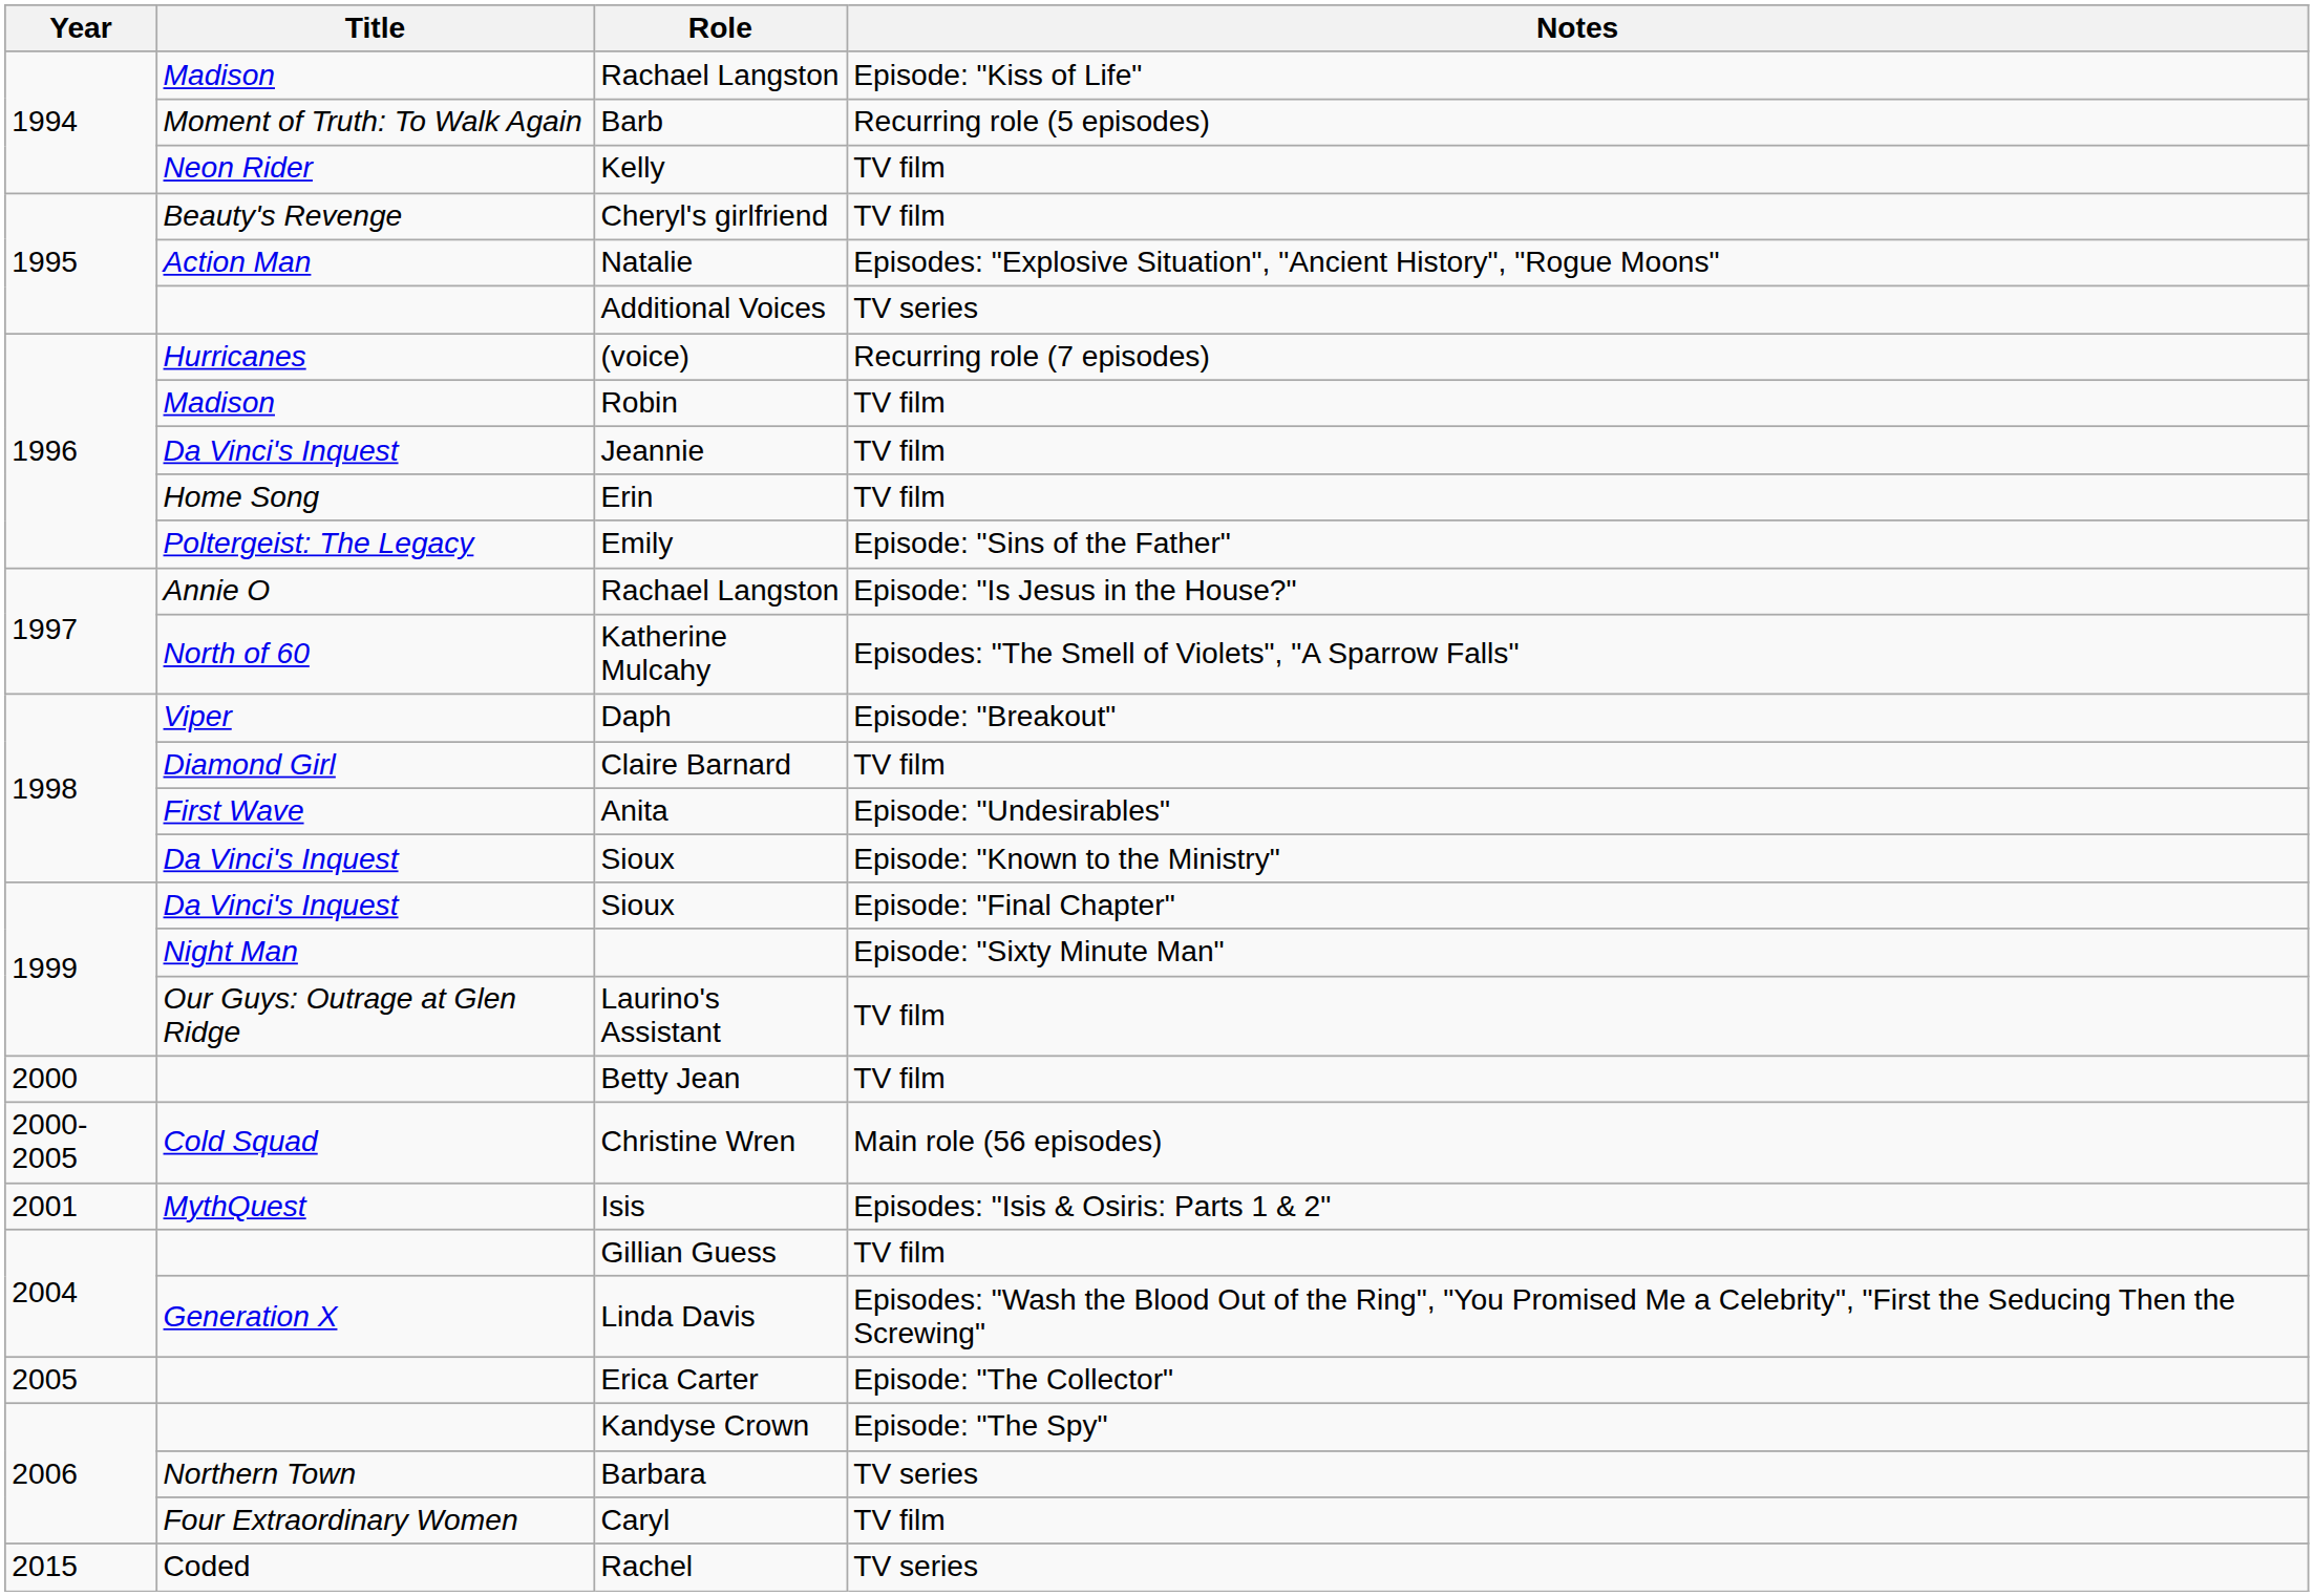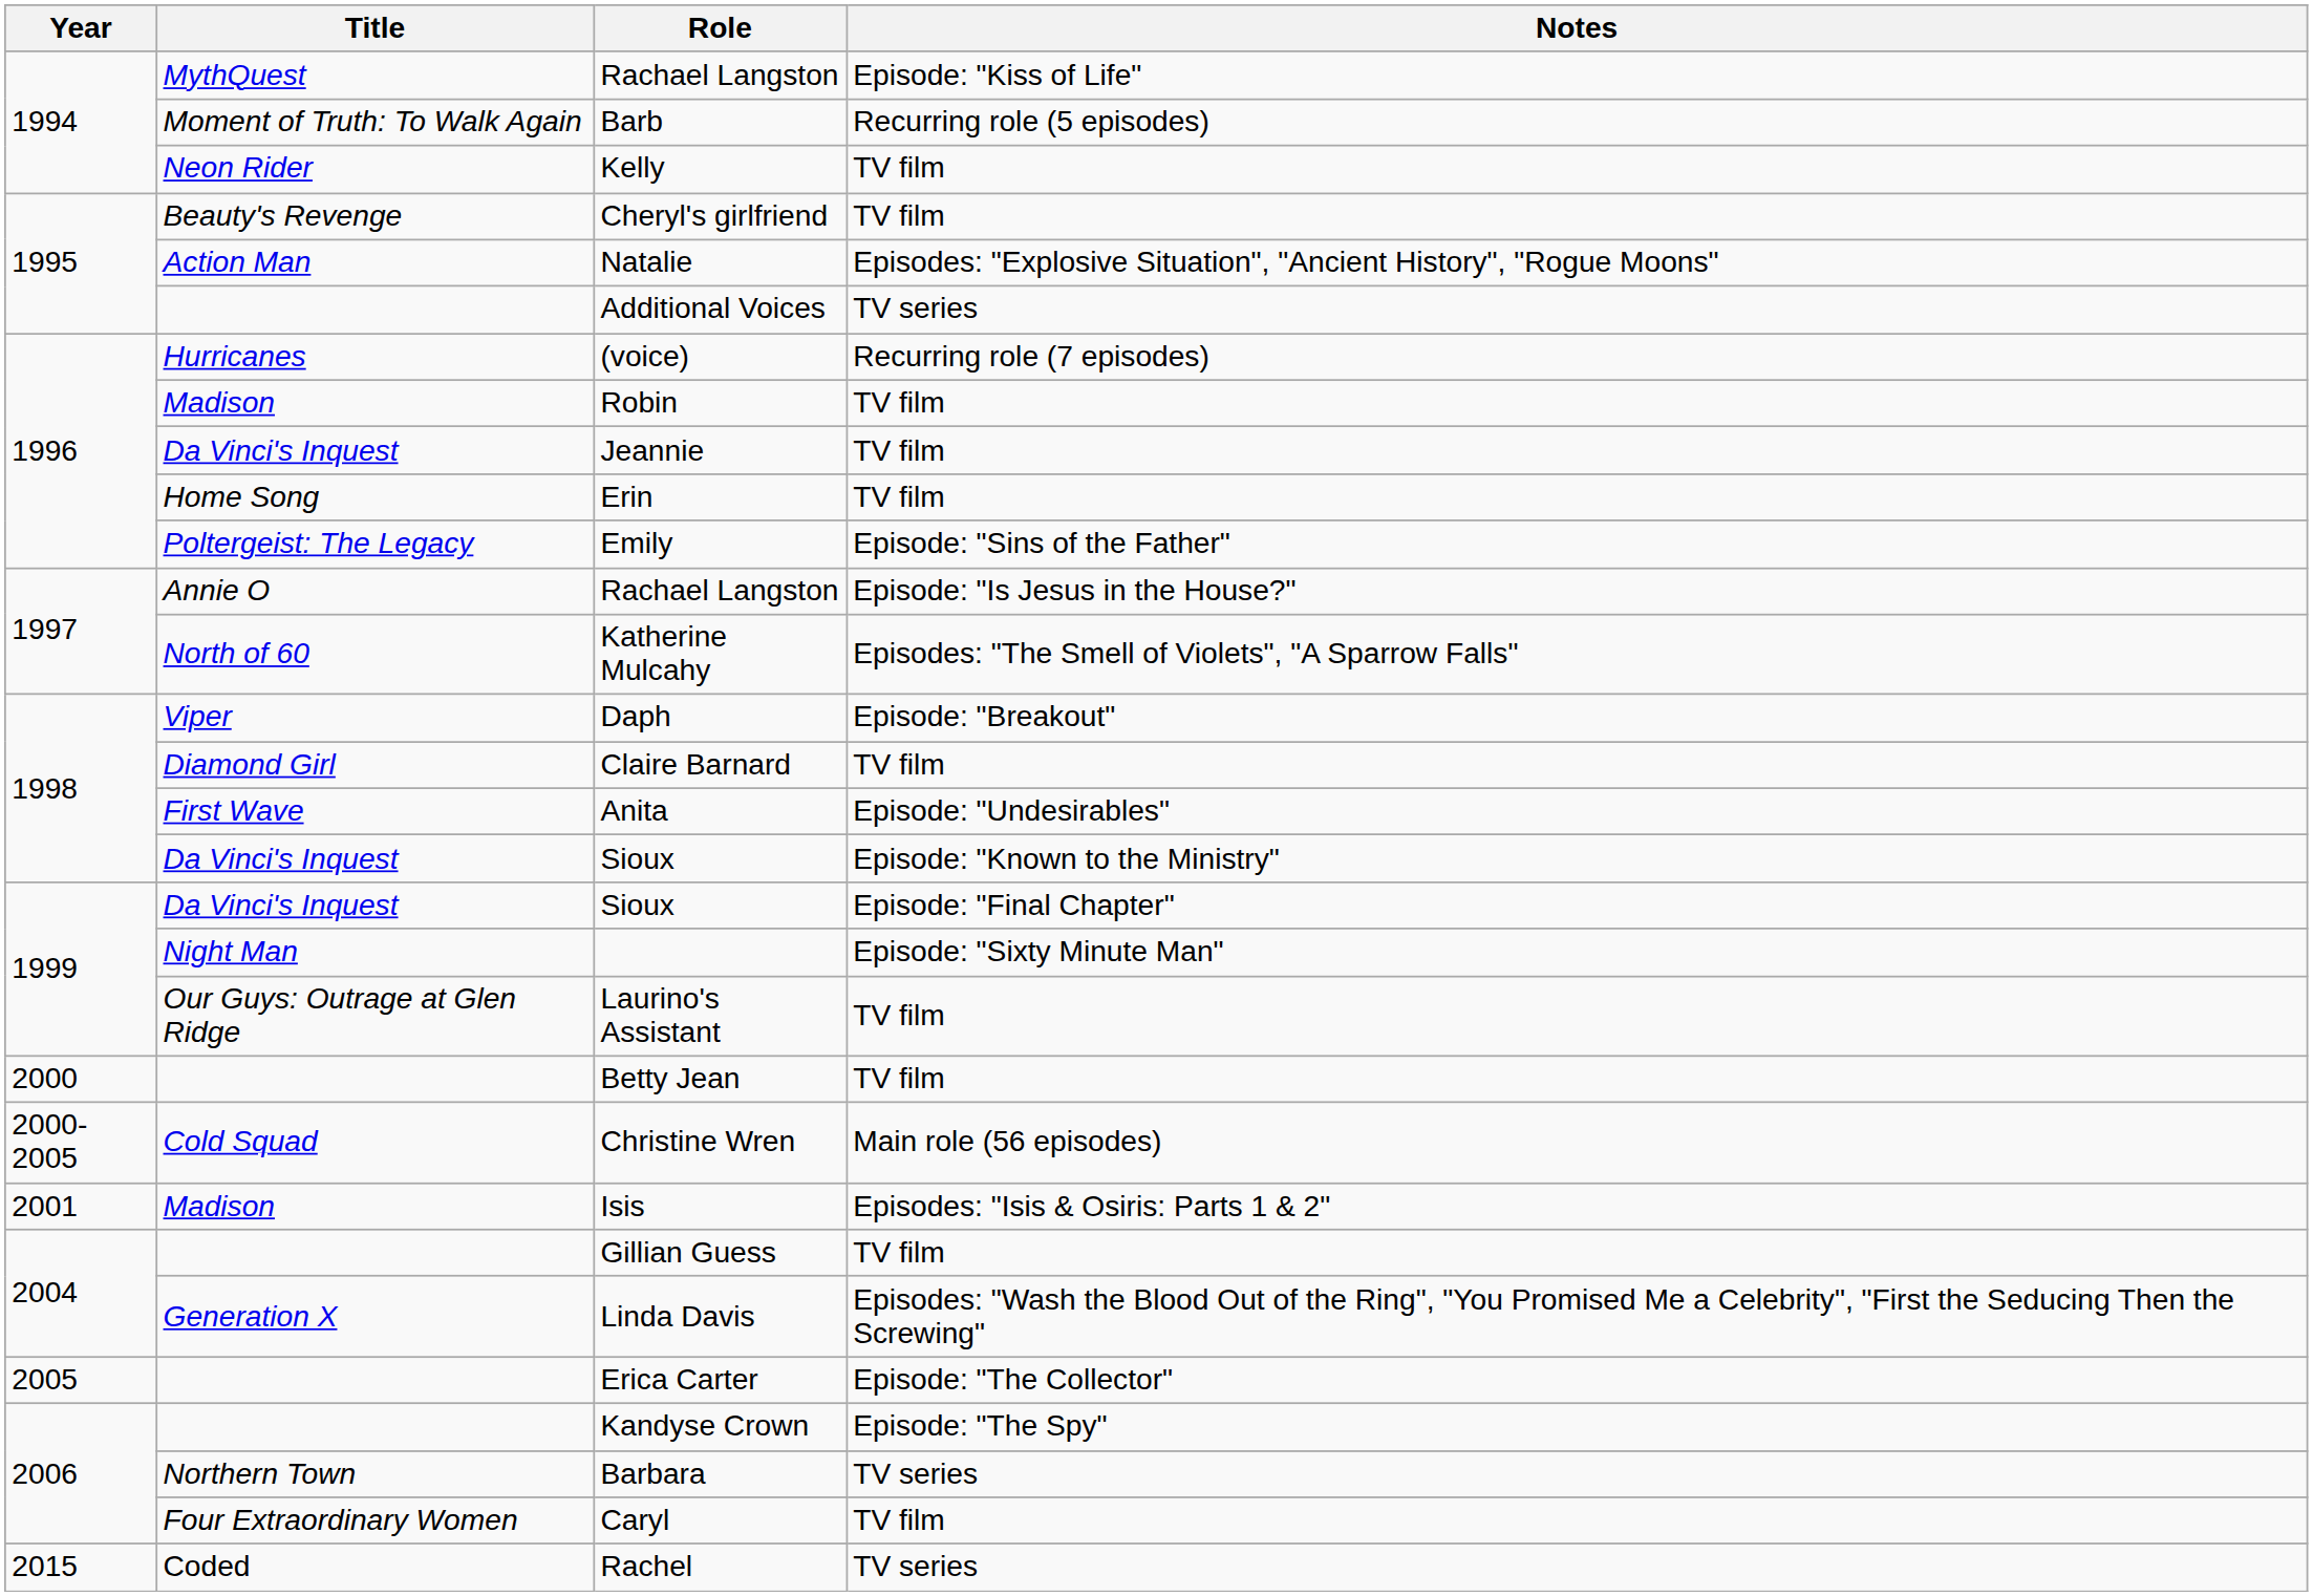 <table class="wikitable sortable">
 <tr>
 <th>Year</th>
 <th>Title</th>
 <th>Role</th>
 <th class="unsortable">Notes</th>
 </tr>
 <tr>
 <td rowspan="3">1994</td>
-<td><em><a href='#'>Madison</a></em></td>
+<td><em><a href='#'>MythQuest</a></em></td>
 <td>Rachael Langston</td>
 <td>Episode: "Kiss of Life"</td>
 </tr>
 <tr>
 <td><em>Moment of Truth: To Walk Again</em></td>
 <td>Barb</td>
 <td>Recurring role (5 episodes)</td>
 </tr>
 <tr>
 <td><em><a href='#'>Neon Rider</a></em></td>
 <td>Kelly</td>
 <td>TV film</td>
 </tr>
 <tr>
 <td rowspan="3">1995</td>
 <td><em>Beauty's Revenge</em></td>
 <td>Cheryl's girlfriend</td>
 <td>TV film</td>
 </tr>
 <tr>
 <td><em><a href='#'>Action Man</a></em></td>
 <td>Natalie</td>
 <td>Episodes: "Explosive Situation", "Ancient History", "Rogue Moons"</td>
 </tr>
 <tr>
 <td><em></em></td>
 <td>Additional Voices</td>
 <td>TV series</td>
 </tr>
 <tr>
 <td rowspan="5">1996</td>
 <td><em><a href='#'>Hurricanes</a></em></td>
 <td>(voice)</td>
 <td>Recurring role (7 episodes)</td>
 </tr>
 <tr>
 <td><em><a href='#'>Madison</a></em></td>
 <td>Robin</td>
 <td>TV film</td>
 </tr>
 <tr>
 <td><em><a href='#'>Da Vinci's Inquest</a></em></td>
 <td>Jeannie</td>
 <td>TV film</td>
 </tr>
 <tr>
 <td><em>Home Song</em></td>
 <td>Erin</td>
 <td>TV film</td>
 </tr>
 <tr>
 <td><em><a href='#'>Poltergeist: The Legacy</a></em></td>
 <td>Emily</td>
 <td>Episode: "Sins of the Father"</td>
 </tr>
 <tr>
 <td rowspan="2">1997</td>
 <td><em>Annie O</em></td>
 <td>Rachael Langston</td>
 <td>Episode: "Is Jesus in the House?"</td>
 </tr>
 <tr>
 <td><em><a href='#'>North of 60</a></em></td>
 <td>Katherine Mulcahy</td>
 <td>Episodes: "The Smell of Violets", "A Sparrow Falls"</td>
 </tr>
 <tr>
 <td rowspan="4">1998</td>
 <td><em><a href='#'>Viper</a></em></td>
 <td>Daph</td>
 <td>Episode: "Breakout"</td>
 </tr>
 <tr>
 <td><em><a href='#'>Diamond Girl</a></em></td>
 <td>Claire Barnard</td>
 <td>TV film</td>
 </tr>
 <tr>
 <td><em><a href='#'>First Wave</a></em></td>
 <td>Anita</td>
 <td>Episode: "Undesirables"</td>
 </tr>
 <tr>
 <td><em><a href='#'>Da Vinci's Inquest</a></em></td>
 <td>Sioux</td>
 <td>Episode: "Known to the Ministry"</td>
 </tr>
 <tr>
 <td rowspan="3">1999</td>
 <td><em><a href='#'>Da Vinci's Inquest</a></em></td>
 <td>Sioux</td>
 <td>Episode: "Final Chapter"</td>
 </tr>
 <tr>
 <td><em><a href='#'>Night Man</a></em></td>
 <td></td>
 <td>Episode: "Sixty Minute Man"</td>
 </tr>
 <tr>
 <td><em>Our Guys: Outrage at Glen Ridge</em></td>
 <td>Laurino's Assistant</td>
 <td>TV film</td>
 </tr>
 <tr>
 <td>2000</td>
 <td><em></em></td>
 <td>Betty Jean</td>
 <td>TV film</td>
 </tr>
 <tr>
 <td>2000-2005</td>
 <td><em><a href='#'>Cold Squad</a></em></td>
 <td>Christine Wren</td>
 <td>Main role (56 episodes)</td>
 </tr>
 <tr>
 <td>2001</td>
-<td><em><a href='#'>MythQuest</a></em></td>
+<td><em><a href='#'>Madison</a></em></td>
 <td>Isis</td>
 <td>Episodes: "Isis & Osiris: Parts 1 & 2"</td>
 </tr>
 <tr>
 <td rowspan="2">2004</td>
 <td><em></em></td>
 <td>Gillian Guess</td>
 <td>TV film</td>
 </tr>
 <tr>
 <td><em><a href='#'>Generation X</a></em></td>
 <td>Linda Davis</td>
 <td>Episodes: "Wash the Blood Out of the Ring", "You Promised Me a Celebrity", "First the Seducing Then the Screwing"</td>
 </tr>
 <tr>
 <td>2005</td>
 <td><em></em></td>
 <td>Erica Carter</td>
 <td>Episode: "The Collector"</td>
 </tr>
 <tr>
 <td rowspan="3">2006</td>
 <td><em></em></td>
 <td>Kandyse Crown</td>
 <td>Episode: "The Spy"</td>
 </tr>
 <tr>
 <td><em>Northern Town</em></td>
 <td>Barbara</td>
 <td>TV series</td>
 </tr>
 <tr>
 <td><em>Four Extraordinary Women</em></td>
 <td>Caryl</td>
 <td>TV film</td>
 </tr>
 <tr>
 <td>2015</td>
 <td>Coded</td>
 <td>Rachel</td>
 <td>TV series</td>
 </tr>
 </table>
